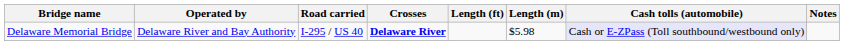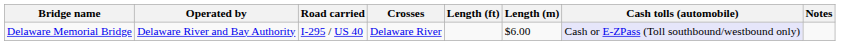 <table class=wikitable>
 <tr>
 <th scope=col>Bridge name</th>
 <th scope=col>Operated by</th>
 <th scope=col>Road carried</th>
 <th scope=col>Crosses</th>
 <th scope=col>Length (ft)</th>
 <th scope=col>Length (m)</th>
 <th scope=col>Cash tolls (automobile)</th>
 <th scope=col>Notes</th>
 </tr>
 <tr>
 <td><a href='#'>Delaware Memorial Bridge</a></td>
 <td><a href='#'>Delaware River and Bay Authority</a></td>
 <td><a href='#'>I-295</a> / <a href='#'>US 40</a></td>
-<td><strong><a href='#'>Delaware River</a></strong></td>
+<td><a href='#'>Delaware River</a></td>
 <td></td>
-<td>$5.98</td>
+<td>$6.00</td>
 <td style="background: lavender;">Cash or <a href='#'>E-ZPass</a> (Toll southbound/westbound only)</td>
 </tr>
 </table>
